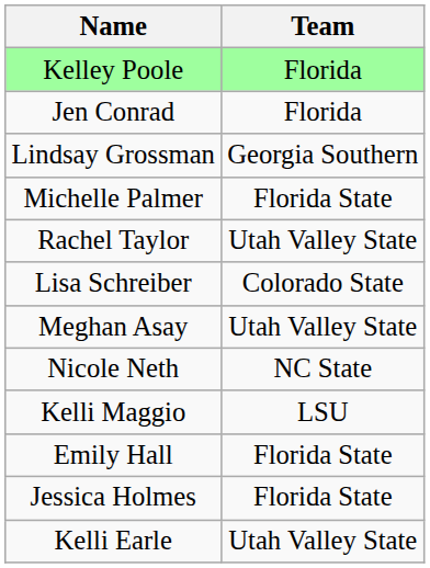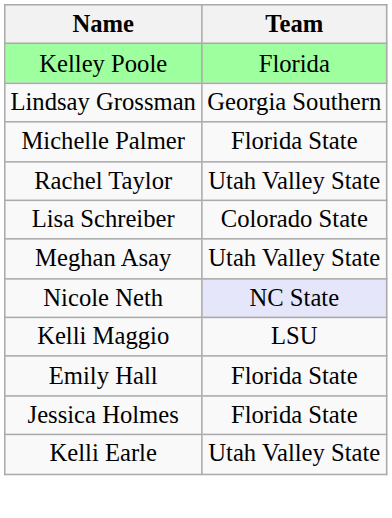 <table class="wikitable" style="text-align:center">
 <tr>
 <th>Name</th>
 <th>Team</th>
 </tr>
 <tr bgcolor="#9eff9e">
 <td>Kelley Poole</td>
-<td>Florida</td>
-</tr>
-<tr>
-<td>Jen Conrad</td>
 <td>Florida</td>
 </tr>
 <tr>
 <td>Lindsay Grossman</td>
 <td>Georgia Southern</td>
 </tr>
 <tr>
 <td>Michelle Palmer</td>
 <td>Florida State</td>
 </tr>
 <tr>
 <td>Rachel Taylor</td>
 <td>Utah Valley State</td>
 </tr>
 <tr>
 <td>Lisa Schreiber</td>
 <td>Colorado State</td>
 </tr>
 <tr>
 <td>Meghan Asay</td>
 <td>Utah Valley State</td>
 </tr>
 <tr>
 <td>Nicole Neth</td>
-<td>NC State</td>
+<td style="background: lavender;">NC State</td>
 </tr>
 <tr>
 <td>Kelli Maggio</td>
 <td>LSU</td>
 </tr>
 <tr>
 <td>Emily Hall</td>
 <td>Florida State</td>
 </tr>
 <tr>
 <td>Jessica Holmes</td>
 <td>Florida State</td>
 </tr>
 <tr>
 <td>Kelli Earle</td>
 <td>Utah Valley State</td>
 </tr>
 </table>
